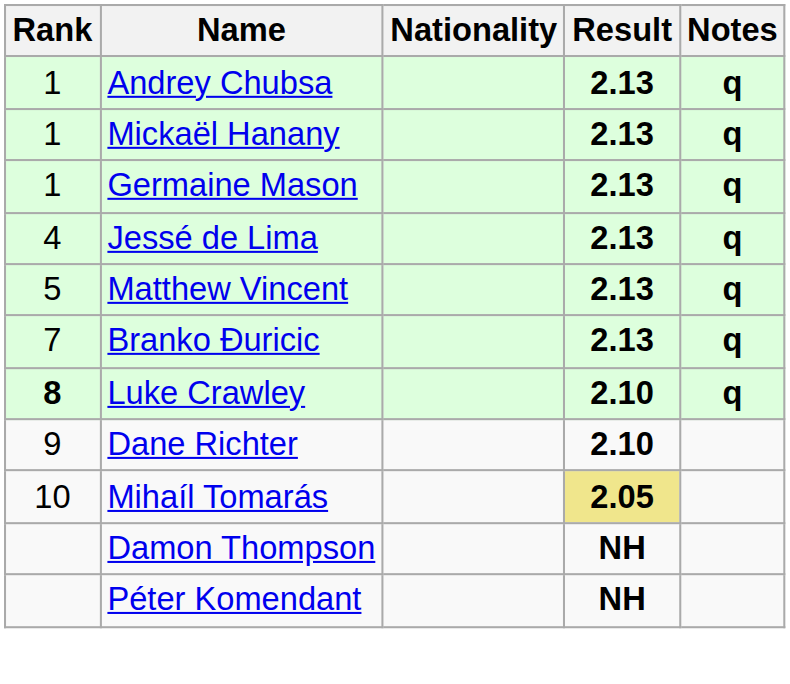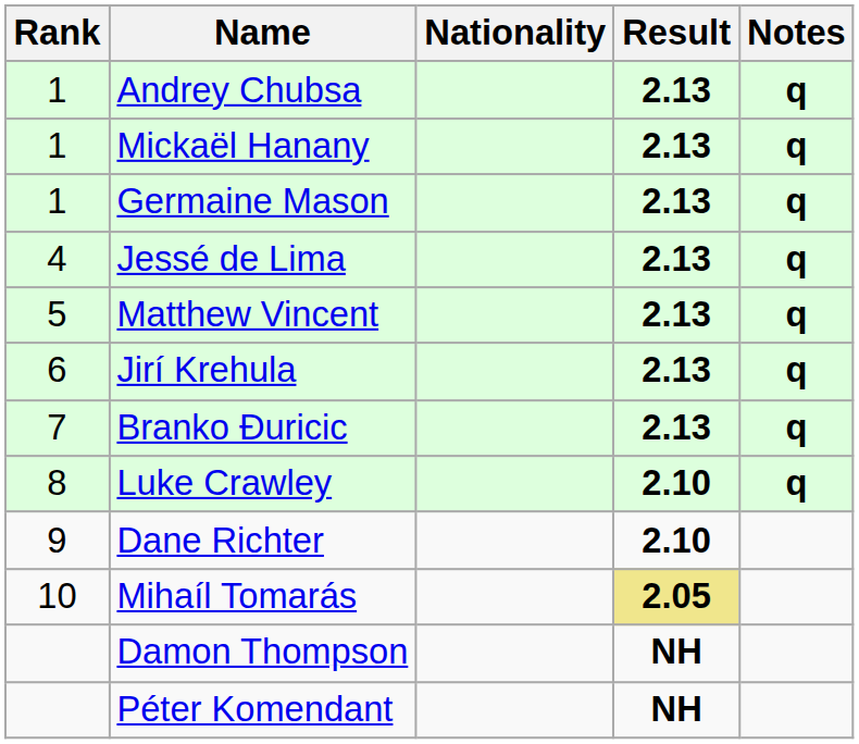 <table class="wikitable sortable" style="text-align:center">
 <tr>
 <th>Rank</th>
 <th>Name</th>
 <th>Nationality</th>
 <th>Result</th>
 <th>Notes</th>
 </tr>
 <tr bgcolor=ddffdd>
 <td>1</td>
 <td align=left><a href='#'>Andrey Chubsa</a></td>
 <td align=left></td>
 <td><strong>2.13</strong></td>
 <td><strong>q</strong></td>
 </tr>
 <tr bgcolor=ddffdd>
 <td>1</td>
 <td align=left><a href='#'>Mickaël Hanany</a></td>
 <td align=left></td>
 <td><strong>2.13</strong></td>
 <td><strong>q</strong></td>
 </tr>
 <tr bgcolor=ddffdd>
 <td>1</td>
 <td align=left><a href='#'>Germaine Mason</a></td>
 <td align=left></td>
 <td><strong>2.13</strong></td>
 <td><strong>q</strong></td>
 </tr>
 <tr bgcolor=ddffdd>
 <td>4</td>
 <td align=left><a href='#'>Jessé de Lima</a></td>
 <td align=left></td>
 <td><strong>2.13</strong></td>
 <td><strong>q</strong></td>
 </tr>
 <tr bgcolor=ddffdd>
 <td>5</td>
 <td align=left><a href='#'>Matthew Vincent</a></td>
 <td align=left></td>
 <td><strong>2.13</strong></td>
 <td><strong>q</strong></td>
 </tr>
 <tr bgcolor=ddffdd>
+<td>6</td>
+<td align=left><a href='#'>Jirí Krehula</a></td>
+<td align=left></td>
+<td><strong>2.13</strong></td>
+<td><strong>q</strong></td>
+</tr>
+<tr bgcolor=ddffdd>
 <td>7</td>
 <td align=left><a href='#'>Branko Ðuricic</a></td>
 <td align=left></td>
 <td><strong>2.13</strong></td>
 <td><strong>q</strong></td>
 </tr>
 <tr bgcolor=ddffdd>
-<td><strong>8</strong></td>
+<td>8</td>
 <td align=left><a href='#'>Luke Crawley</a></td>
 <td align=left></td>
 <td><strong>2.10</strong></td>
 <td><strong>q</strong></td>
 </tr>
 <tr>
 <td>9</td>
 <td align=left><a href='#'>Dane Richter</a></td>
 <td align=left></td>
 <td><strong>2.10</strong></td>
 <td></td>
 </tr>
 <tr>
 <td>10</td>
 <td align=left><a href='#'>Mihaíl Tomarás</a></td>
 <td align=left></td>
 <td style="background: khaki;"><strong>2.05</strong></td>
 <td></td>
 </tr>
 <tr>
 <td></td>
 <td align=left><a href='#'>Damon Thompson</a></td>
 <td align=left></td>
 <td><strong>NH</strong></td>
 <td></td>
 </tr>
 <tr>
 <td></td>
 <td align=left><a href='#'>Péter Komendant</a></td>
 <td align=left></td>
 <td><strong>NH</strong></td>
 <td></td>
 </tr>
 </table>
